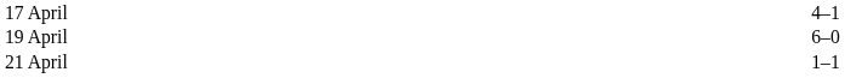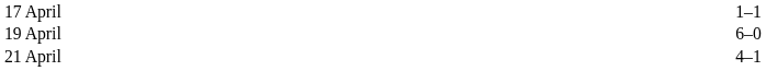 <table cellspacing=1 width=70%>
 <tr>
 <th width=25%></th>
 <th width=30%></th>
 <th width=15%></th>
 <th width=30%></th>
 </tr>
 <tr>
 <td>17 April</td>
 <td align=right></td>
-<td align=center>4–1</td>
+<td align=center>1–1</td>
 <td></td>
 </tr>
 <tr>
 <td>19 April</td>
 <td align=right></td>
 <td align=center>6–0</td>
 <td></td>
 </tr>
 <tr>
 <td>21 April</td>
 <td align=right></td>
-<td align=center>1–1</td>
+<td align=center>4–1</td>
 <td></td>
 </tr>
 </table>
